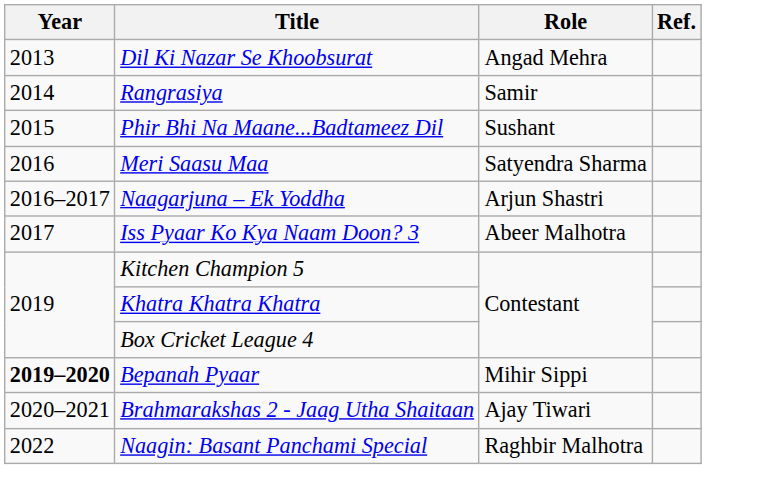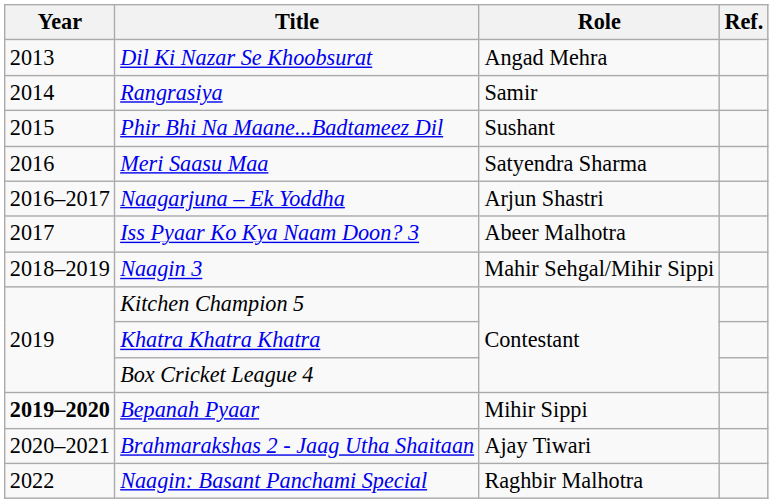 <table class="wikitable sortable">
 <tr>
 <th>Year</th>
 <th>Title</th>
 <th>Role</th>
 <th>Ref.</th>
 </tr>
 <tr>
 <td>2013</td>
 <td><em><a href='#'>Dil Ki Nazar Se Khoobsurat</a></em></td>
 <td>Angad Mehra</td>
 <td></td>
 </tr>
 <tr>
 <td>2014</td>
 <td><em><a href='#'>Rangrasiya</a></em></td>
 <td>Samir</td>
 <td></td>
 </tr>
 <tr>
 <td>2015</td>
 <td><em><a href='#'>Phir Bhi Na Maane...Badtameez Dil</a></em></td>
 <td>Sushant</td>
 <td></td>
 </tr>
 <tr>
 <td>2016</td>
 <td><em><a href='#'>Meri Saasu Maa</a></em></td>
 <td>Satyendra Sharma</td>
 <td style="text-align:center;"></td>
 </tr>
 <tr>
 <td>2016–2017</td>
 <td><em><a href='#'>Naagarjuna – Ek Yoddha</a></em></td>
 <td>Arjun Shastri</td>
 <td style="text-align:center;"></td>
 </tr>
 <tr>
 <td>2017</td>
 <td><em><a href='#'>Iss Pyaar Ko Kya Naam Doon? 3</a></em></td>
 <td>Abeer Malhotra</td>
 <td></td>
 </tr>
 <tr>
+<td>2018–2019</td>
+<td><em><a href='#'>Naagin 3</a></em></td>
+<td>Mahir Sehgal/Mihir Sippi</td>
+<td style="text-align:center;"></td>
+</tr>
+<tr>
 <td rowspan="3">2019</td>
 <td><em>Kitchen Champion 5</em></td>
 <td rowspan="3">Contestant</td>
 <td style="text-align:center;"></td>
 </tr>
 <tr>
 <td><em><a href='#'>Khatra Khatra Khatra</a></em></td>
 <td style="text-align:center;"></td>
 </tr>
 <tr>
 <td><em>Box Cricket League 4</em></td>
 <td style="text-align:center;"></td>
 </tr>
 <tr>
 <td><strong>2019–2020</strong></td>
 <td><em><a href='#'>Bepanah Pyaar</a></em></td>
 <td>Mihir Sippi</td>
 <td style="text-align:center;"></td>
 </tr>
 <tr>
 <td>2020–2021</td>
 <td><em><a href='#'>Brahmarakshas 2 - Jaag Utha Shaitaan</a></em></td>
 <td>Ajay Tiwari</td>
 <td style="text-align:center;"></td>
 </tr>
 <tr>
 <td>2022</td>
 <td><em><a href='#'>Naagin: Basant Panchami Special</a></em></td>
 <td>Raghbir Malhotra</td>
 <td style="text-align:center;"></td>
 </tr>
 </table>
